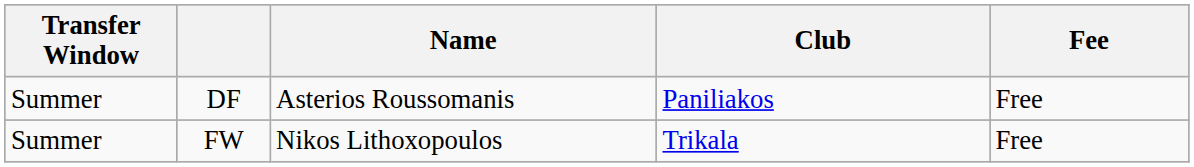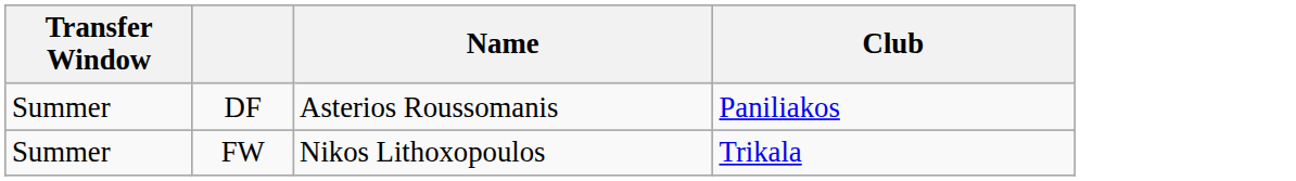 <table class="wikitable plainrowheaders">
 <tr>
 <th scope="col" style="width:6em;">Transfer Window</th>
 <th scope="col" style="width:3em;"></th>
 <th scope="col" style="width:14em;">Name</th>
 <th scope="col" style="width:12em;">Club</th>
-<th scope="col" style="width:7em;">Fee</th>
 </tr>
 <tr>
 <td>Summer</td>
 <td align="center">DF</td>
 <td> Asterios Roussomanis</td>
 <td> <a href='#'>Paniliakos</a></td>
-<td>Free</td>
 </tr>
 <tr>
 <td>Summer</td>
 <td align="center">FW</td>
 <td> Nikos Lithoxopoulos</td>
 <td> <a href='#'>Trikala</a></td>
-<td>Free</td>
 </tr>
 </table>
